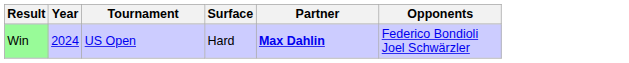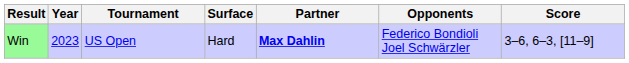 <table class="wikitable">
 <tr>
 <th>Result</th>
 <th>Year</th>
 <th width=150>Tournament</th>
 <th>Surface</th>
 <th width=150>Partner</th>
 <th width=150>Opponents</th>
+<th width=150>Score</th>
 </tr>
 <tr style="background:#ccf;">
 <td bgcolor=98fb98>Win</td>
-<td><a href='#'>2024</a></td>
+<td><a href='#'>2023</a></td>
 <td><a href='#'>US Open</a></td>
 <td>Hard</td>
 <td><strong> <a href='#'>Max Dahlin</a></strong></td>
 <td> <a href='#'>Federico Bondioli</a><br> <a href='#'>Joel Schwärzler</a></td>
+<td>3–6, 6–3, [11–9]</td>
 </tr>
 </table>
